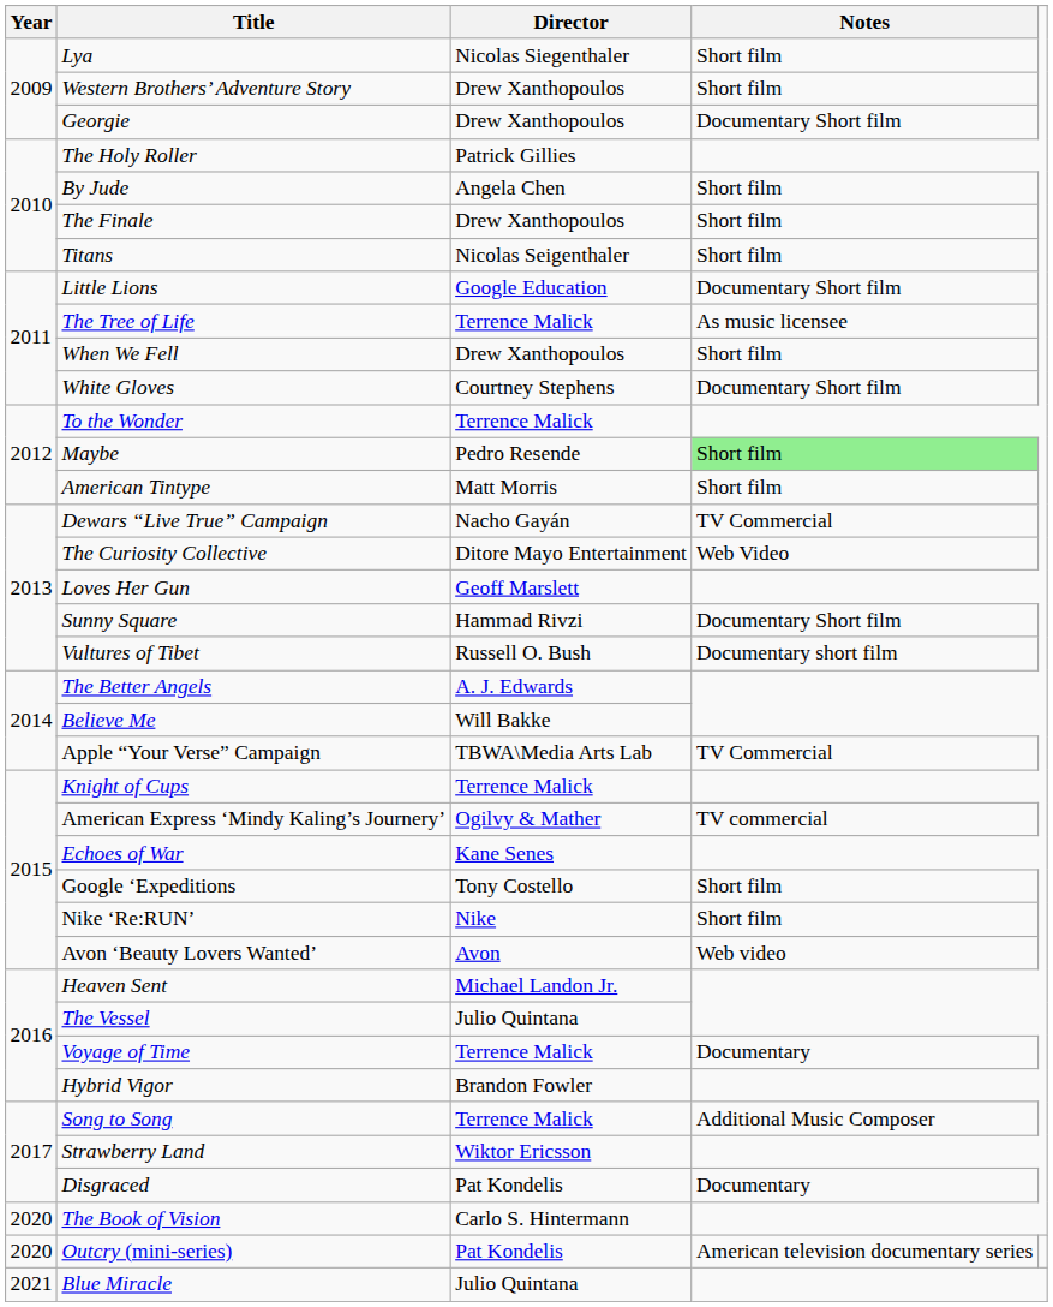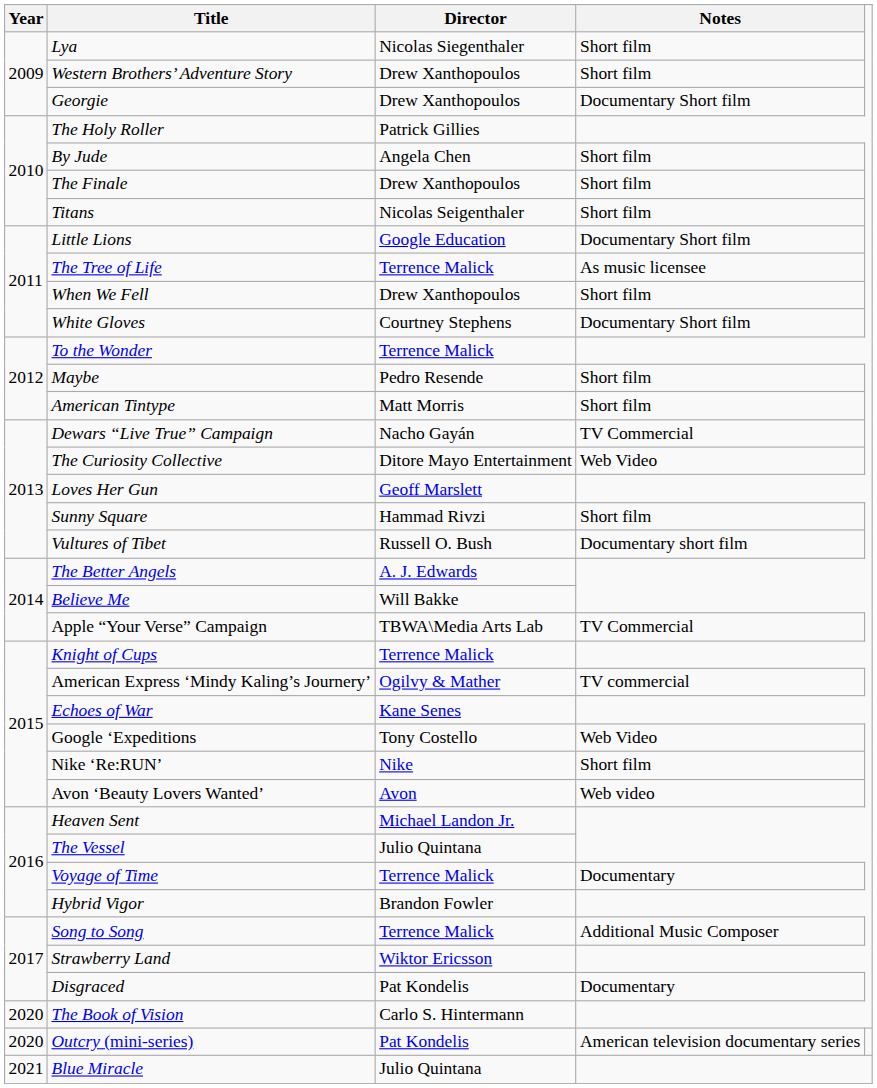 <table class="wikitable">
 <tr>
 <th>Year</th>
 <th>Title</th>
 <th>Director</th>
 <th>Notes</th>
 </tr>
 <tr>
 <td rowspan="3">2009</td>
 <td><em>Lya</em></td>
 <td>Nicolas Siegenthaler</td>
 <td>Short film</td>
 </tr>
 <tr>
 <td><em>Western Brothers’ Adventure Story</em></td>
 <td>Drew Xanthopoulos</td>
 <td>Short film</td>
 </tr>
 <tr>
 <td><em>Georgie</em></td>
 <td>Drew Xanthopoulos</td>
 <td>Documentary Short film</td>
 </tr>
 <tr>
 <td rowspan="4">2010</td>
 <td><em>The Holy Roller</em></td>
 <td>Patrick Gillies</td>
 </tr>
 <tr>
 <td><em>By Jude</em></td>
 <td>Angela Chen</td>
 <td>Short film</td>
 </tr>
 <tr>
 <td><em>The Finale</em></td>
 <td>Drew Xanthopoulos</td>
 <td>Short film</td>
 </tr>
 <tr>
 <td><em>Titans</em></td>
 <td>Nicolas Seigenthaler</td>
 <td>Short film</td>
 </tr>
 <tr>
 <td rowspan="4">2011</td>
 <td><em>Little Lions</em></td>
 <td><a href='#'>Google Education</a></td>
 <td>Documentary Short film</td>
 </tr>
 <tr>
 <td><a href='#'><em>The Tree of Life</em></a></td>
 <td><a href='#'>Terrence Malick</a></td>
 <td>As music licensee</td>
 </tr>
 <tr>
 <td><em>When We Fell</em></td>
 <td>Drew Xanthopoulos</td>
 <td>Short film</td>
 </tr>
 <tr>
 <td><em>White Gloves</em></td>
 <td>Courtney Stephens</td>
 <td>Documentary Short film</td>
 </tr>
 <tr>
 <td rowspan="3">2012</td>
 <td><em><a href='#'>To the Wonder</a></em></td>
 <td><a href='#'>Terrence Malick</a></td>
 </tr>
 <tr>
 <td><em>Maybe</em></td>
 <td>Pedro Resende</td>
-<td style="background: lightgreen;">Short film</td>
+<td>Short film</td>
 </tr>
 <tr>
 <td><em>American Tintype</em></td>
 <td>Matt Morris</td>
 <td>Short film</td>
 </tr>
 <tr>
 <td rowspan="5">2013</td>
 <td><em>Dewars “Live True” Campaign</em></td>
 <td>Nacho Gayán</td>
 <td>TV Commercial</td>
 </tr>
 <tr>
 <td><em>The Curiosity Collective</em></td>
 <td>Ditore Mayo Entertainment</td>
 <td>Web Video</td>
 </tr>
 <tr>
 <td><em>Loves Her Gun</em></td>
 <td><a href='#'>Geoff Marslett</a></td>
 </tr>
 <tr>
 <td><em>Sunny Square</em></td>
 <td>Hammad Rivzi</td>
-<td>Documentary Short film</td>
+<td>Short film</td>
 </tr>
 <tr>
 <td><em>Vultures of Tibet</em></td>
 <td>Russell O. Bush</td>
 <td>Documentary short film</td>
 </tr>
 <tr>
 <td rowspan="3">2014</td>
 <td><a href='#'><em>The Better Angels</em></a></td>
 <td><a href='#'>A. J. Edwards</a></td>
 </tr>
 <tr>
 <td><a href='#'><em>Believe Me</em></a></td>
 <td>Will Bakke</td>
 </tr>
 <tr>
 <td>Apple “Your Verse” Campaign</td>
 <td>TBWA\Media Arts Lab</td>
 <td>TV Commercial</td>
 </tr>
 <tr>
 <td rowspan="6">2015</td>
 <td><a href='#'><em>Knight of Cups</em></a></td>
 <td><a href='#'>Terrence Malick</a></td>
 </tr>
 <tr>
 <td>American Express ‘Mindy Kaling’s Journery’</td>
 <td><a href='#'>Ogilvy & Mather</a></td>
 <td>TV commercial</td>
 </tr>
 <tr>
 <td><a href='#'><em>Echoes of War</em></a></td>
 <td><a href='#'>Kane Senes</a></td>
 </tr>
 <tr>
 <td>Google ‘Expeditions</td>
 <td>Tony Costello</td>
-<td>Short film</td>
+<td>Web Video</td>
 </tr>
 <tr>
 <td>Nike ‘Re:RUN’</td>
 <td><a href='#'>Nike</a></td>
 <td>Short film</td>
 </tr>
 <tr>
 <td>Avon ‘Beauty Lovers Wanted’</td>
 <td><a href='#'>Avon</a></td>
 <td>Web video</td>
 </tr>
 <tr>
 <td rowspan="4">2016</td>
 <td><em>Heaven Sent</em></td>
 <td><a href='#'>Michael Landon Jr.</a></td>
 </tr>
 <tr>
 <td><a href='#'><em>The Vessel</em></a></td>
 <td>Julio Quintana</td>
 </tr>
 <tr>
 <td><em><a href='#'>Voyage of Time</a></em></td>
 <td><a href='#'>Terrence Malick</a></td>
 <td>Documentary</td>
 </tr>
 <tr>
 <td><em>Hybrid Vigor</em></td>
 <td>Brandon Fowler</td>
 </tr>
 <tr>
 <td rowspan="3">2017</td>
 <td><em><a href='#'>Song to Song</a></em></td>
 <td><a href='#'>Terrence Malick</a></td>
 <td>Additional Music Composer</td>
 </tr>
 <tr>
 <td><em>Strawberry Land</em></td>
 <td><a href='#'>Wiktor Ericsson</a></td>
 </tr>
 <tr>
 <td><em>Disgraced</em></td>
 <td>Pat Kondelis</td>
 <td>Documentary</td>
 </tr>
 <tr>
 <td>2020</td>
 <td><em><a href='#'>The Book of Vision</a></em></td>
 <td>Carlo S. Hintermann</td>
 </tr>
 <tr>
 <td>2020</td>
 <td><a href='#'><em>Outcry</em> (mini-series)</a></td>
 <td><a href='#'>Pat Kondelis</a></td>
 <td>American television documentary series</td>
 <td></td>
 </tr>
 <tr>
 <td>2021</td>
 <td><a href='#'><em>Blue Miracle</em></a></td>
 <td>Julio Quintana</td>
 </tr>
 </table>
